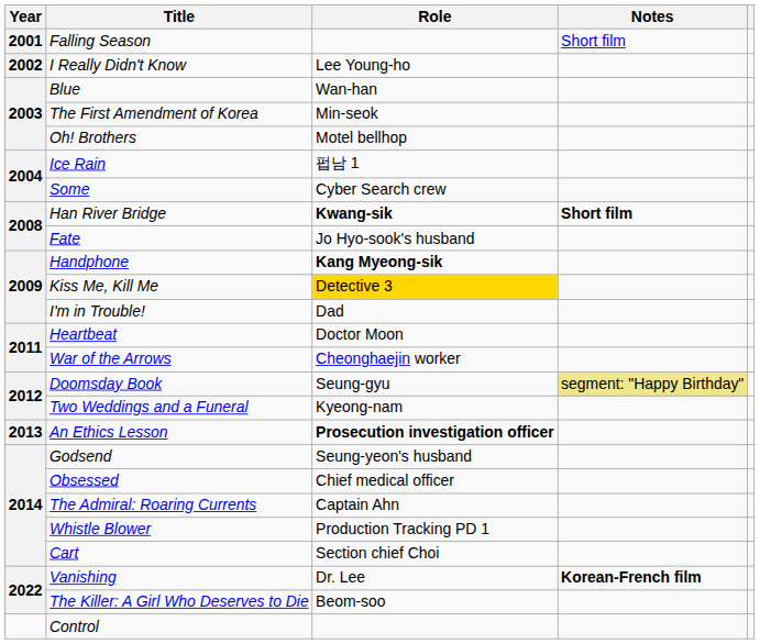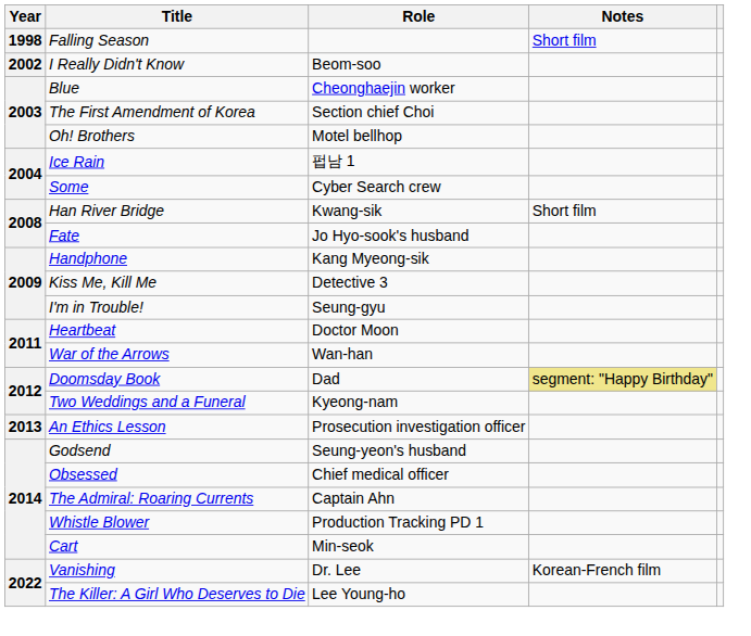 <table class="wikitable plainrowheaders sortable">
 <tr>
 <th scope="col">Year</th>
 <th scope="col">Title</th>
 <th scope="col">Role</th>
 <th scope="col">Notes</th>
 <th scope="col" class="unsortable"></th>
 </tr>
 <tr>
-<th scope="row">2001</th>
+<th scope="row">1998</th>
 <td><em>Falling Season</em></td>
 <td></td>
 <td><a href='#'>Short film</a></td>
 <td></td>
 </tr>
 <tr>
 <th scope="row">2002</th>
 <td><em>I Really Didn't Know</em></td>
-<td>Lee Young-ho</td>
+<td>Beom-soo</td>
 <td></td>
 <td></td>
 </tr>
 <tr>
 <th scope="row" rowspan="3">2003</th>
 <td><em>Blue</em></td>
-<td>Wan-han</td>
+<td><a href='#'>Cheonghaejin</a> worker</td>
 <td></td>
 <td></td>
 </tr>
 <tr>
 <td><em>The First Amendment of Korea</em></td>
-<td>Min-seok</td>
+<td>Section chief Choi</td>
 <td></td>
 <td></td>
 </tr>
 <tr>
 <td><em>Oh! Brothers</em></td>
 <td>Motel bellhop</td>
 <td></td>
 <td></td>
 </tr>
 <tr>
 <th scope="row" rowspan="2">2004</th>
 <td><em><a href='#'>Ice Rain</a></em></td>
 <td>펍남 1</td>
 <td></td>
 <td></td>
 </tr>
 <tr>
 <td><em><a href='#'>Some</a></em></td>
 <td>Cyber Search crew</td>
 <td></td>
 <td></td>
 </tr>
 <tr>
 <th scope="row" rowspan="2">2008</th>
 <td><em>Han River Bridge</em></td>
-<td><strong>Kwang-sik</strong></td>
-<td><strong>Short film</strong></td>
+<td>Kwang-sik</td>
+<td>Short film</td>
 <td></td>
 </tr>
 <tr>
 <td><em><a href='#'>Fate</a></em></td>
 <td>Jo Hyo-sook's husband</td>
 <td></td>
 <td></td>
 </tr>
 <tr>
 <th scope="row" rowspan="3">2009</th>
 <td><em><a href='#'>Handphone</a></em></td>
-<td><strong>Kang Myeong-sik</strong></td>
+<td>Kang Myeong-sik</td>
 <td></td>
 <td></td>
 </tr>
 <tr>
 <td><em>Kiss Me, Kill Me</em></td>
-<td style="background: gold;">Detective 3</td>
+<td>Detective 3</td>
 <td></td>
 <td></td>
 </tr>
 <tr>
 <td><em>I'm in Trouble!</em></td>
-<td>Dad</td>
+<td>Seung-gyu</td>
 <td></td>
 <td></td>
 </tr>
 <tr>
 <th scope="row" rowspan="2">2011</th>
 <td><em><a href='#'>Heartbeat</a></em></td>
 <td>Doctor Moon</td>
 <td></td>
 <td></td>
 </tr>
 <tr>
 <td><em><a href='#'>War of the Arrows</a></em></td>
-<td><a href='#'>Cheonghaejin</a> worker</td>
+<td>Wan-han</td>
 <td></td>
 <td></td>
 </tr>
 <tr>
 <th scope="row" rowspan="2">2012</th>
 <td><em><a href='#'>Doomsday Book</a></em></td>
-<td>Seung-gyu</td>
+<td>Dad</td>
 <td style="background: khaki;">segment: "Happy Birthday"</td>
 <td></td>
 </tr>
 <tr>
 <td><em><a href='#'>Two Weddings and a Funeral</a></em></td>
 <td>Kyeong-nam</td>
 <td></td>
 <td></td>
 </tr>
 <tr>
 <th scope="row">2013</th>
 <td><em><a href='#'>An Ethics Lesson</a></em></td>
-<td><strong>Prosecution investigation officer</strong></td>
+<td>Prosecution investigation officer</td>
 <td></td>
 <td></td>
 </tr>
 <tr>
 <th scope="row" rowspan="5">2014</th>
 <td><em>Godsend</em></td>
 <td>Seung-yeon's husband</td>
 <td></td>
 <td></td>
 </tr>
 <tr>
 <td><em><a href='#'>Obsessed</a></em></td>
 <td>Chief medical officer</td>
 <td></td>
 <td></td>
 </tr>
 <tr>
 <td><em><a href='#'>The Admiral: Roaring Currents</a></em></td>
 <td>Captain Ahn</td>
 <td></td>
 <td></td>
 </tr>
 <tr>
 <td><em><a href='#'>Whistle Blower</a></em></td>
 <td>Production Tracking PD 1</td>
 <td></td>
 <td></td>
 </tr>
 <tr>
 <td><em><a href='#'>Cart</a></em></td>
-<td>Section chief Choi</td>
+<td>Min-seok</td>
 <td></td>
 <td></td>
 </tr>
 <tr>
 <th scope="row" rowspan="2">2022</th>
 <td><em><a href='#'>Vanishing</a></em></td>
 <td>Dr. Lee</td>
-<td><strong>Korean-French film</strong></td>
+<td>Korean-French film</td>
 <td style="text-align:center"></td>
 </tr>
 <tr>
 <td><em><a href='#'>The Killer: A Girl Who Deserves to Die</a></em></td>
-<td>Beom-soo</td>
+<td>Lee Young-ho</td>
 <td></td>
 <td style="text-align:center"></td>
 </tr>
-<tr>
-<td></td>
-<td><em>Control</em></td>
-<td></td>
-<td></td>
-<td></td>
-</tr>
 </table>
